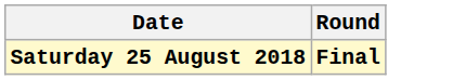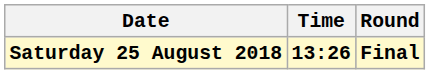 <table class="wikitable">
 <tr>
 <th>Date</th>
+<th>Time</th>
 <th>Round</th>
 </tr>
 <tr>
 <td style=background:lemonchiffon><strong>Saturday 25 August 2018</strong></td>
+<td style=background:lemonchiffon><strong>13:26</strong></td>
 <td style=background:lemonchiffon><strong>Final</strong></td>
 </tr>
 </table>
